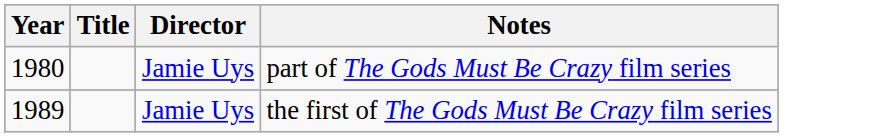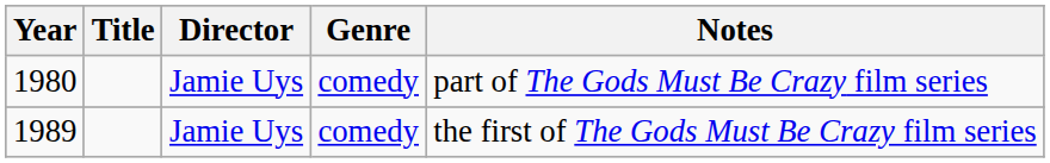 <table class="wikitable sortable">
 <tr>
 <th>Year</th>
 <th>Title</th>
 <th>Director</th>
+<th>Genre</th>
 <th class="unsortable">Notes</th>
 </tr>
 <tr>
 <td>1980</td>
 <td></td>
 <td><a href='#'>Jamie Uys</a></td>
+<td><a href='#'>comedy</a></td>
 <td>part of <a href='#'><em>The Gods Must Be Crazy</em> film series</a></td>
 </tr>
 <tr>
 <td>1989</td>
 <td></td>
 <td><a href='#'>Jamie Uys</a></td>
+<td><a href='#'>comedy</a></td>
 <td>the first of <a href='#'><em>The Gods Must Be Crazy</em> film series</a></td>
 </tr>
 </table>
